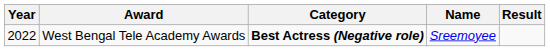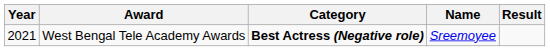 <table class="wikitable sortable">
 <tr>
 <th>Year</th>
 <th>Award</th>
 <th>Category</th>
 <th>Name</th>
 <th>Result</th>
 </tr>
 <tr>
-<td>2022</td>
+<td>2021</td>
 <td>West Bengal Tele Academy Awards</td>
 <td><strong>Best Actress <em>(Negative role)</em></strong></td>
 <td><em><a href='#'>Sreemoyee</a></em></td>
 <td></td>
 </tr>
 </table>
